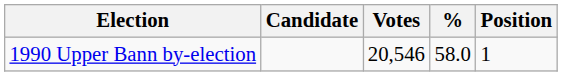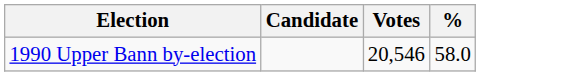 <table class="wikitable sortable">
 <tr>
 <th>Election</th>
 <th>Candidate</th>
 <th>Votes</th>
 <th>%</th>
-<th>Position</th>
 </tr>
 <tr>
 <td><a href='#'>1990 Upper Bann by-election</a></td>
 <td></td>
 <td>20,546</td>
 <td>58.0</td>
-<td>1</td>
 </tr>
 </table>
